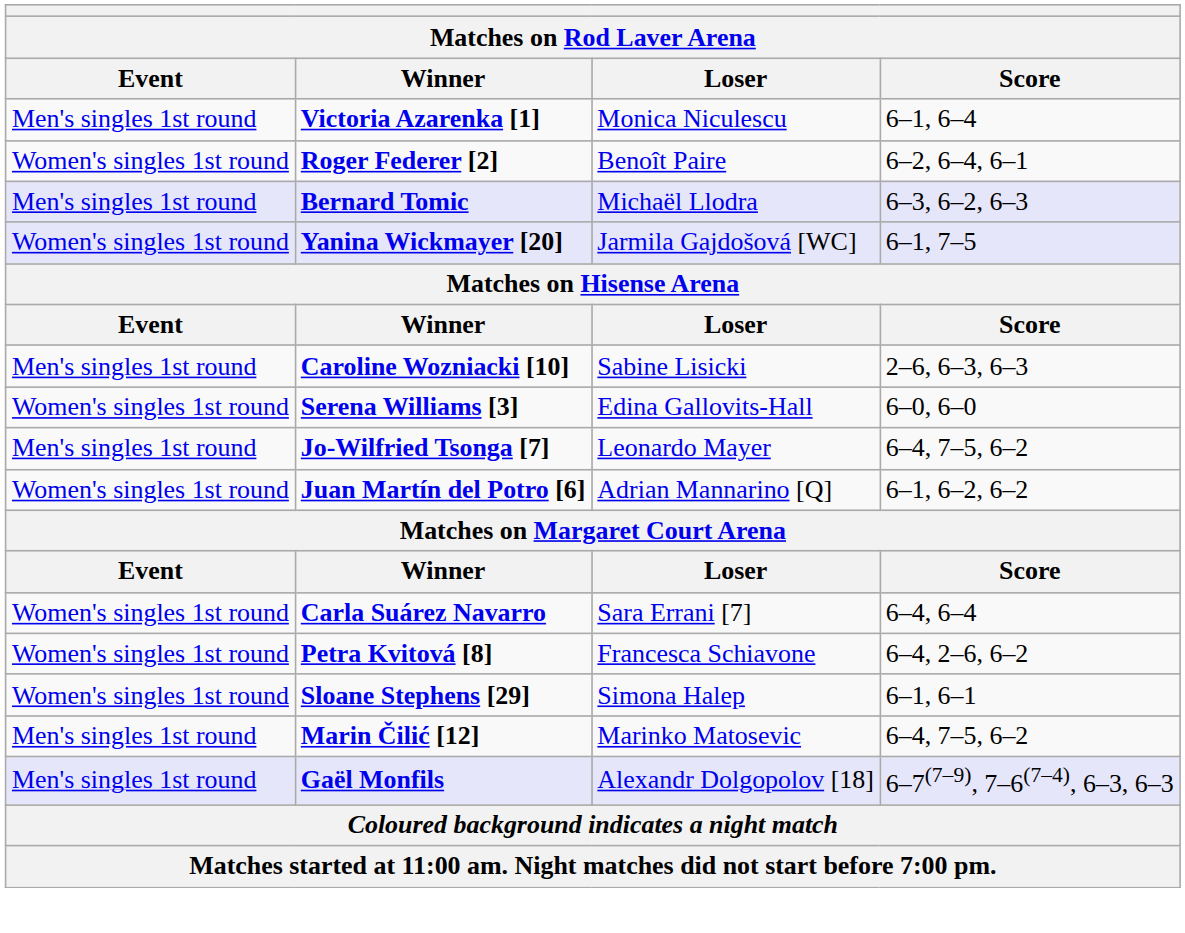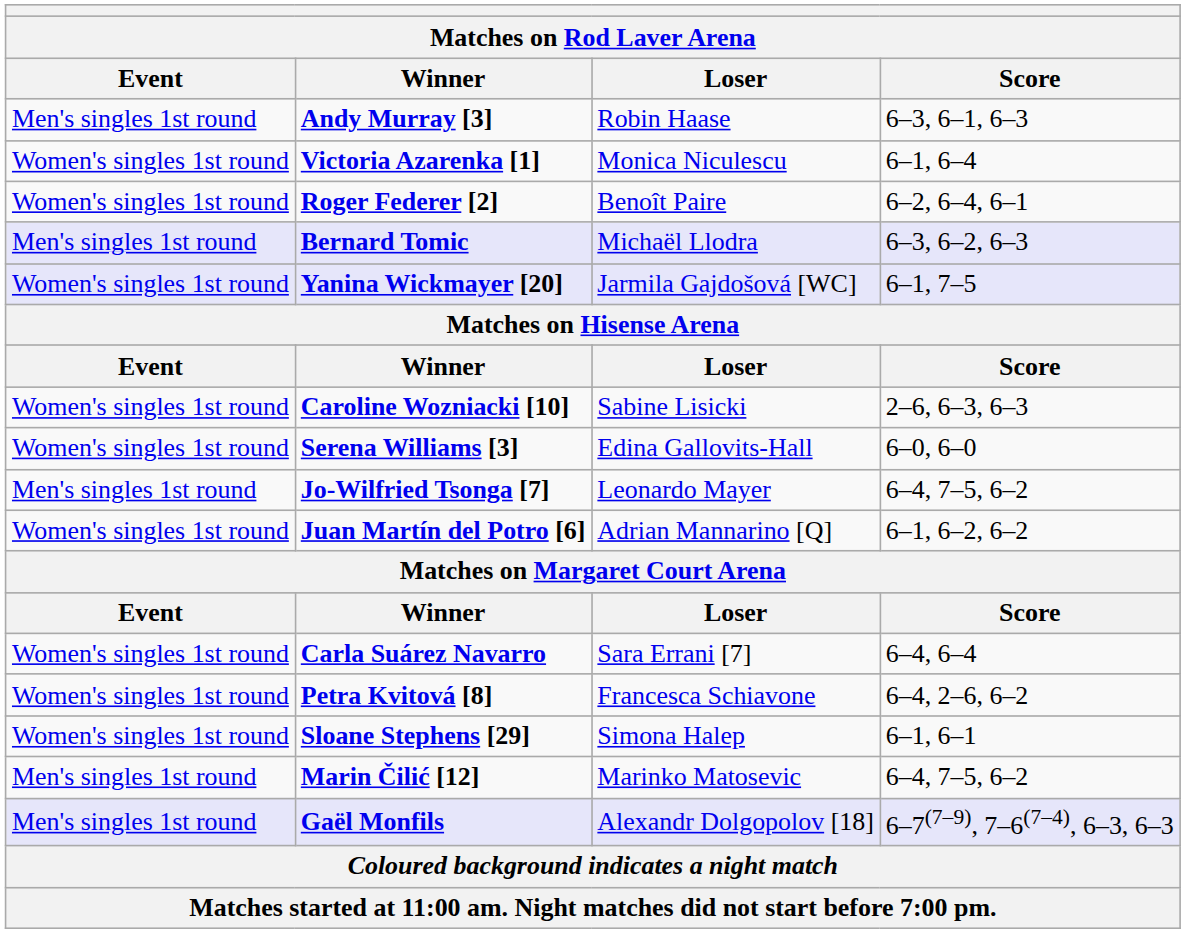 <table class="wikitable collapsible uncollapsed" style="margin:1em auto;">
 <tr>
 <th colspan=4></th>
 </tr>
 <tr>
 <th colspan=4><strong>Matches on <a href='#'>Rod Laver Arena</a></strong></th>
 </tr>
 <tr>
 <th>Event</th>
 <th>Winner</th>
 <th>Loser</th>
 <th>Score</th>
 </tr>
 <tr>
 <td><a href='#'>Men's singles 1st round</a></td>
+<td><strong> <a href='#'>Andy Murray</a> [3]</strong></td>
+<td> <a href='#'>Robin Haase</a></td>
+<td>6–3, 6–1, 6–3</td>
+</tr>
+<tr>
+<td><a href='#'>Women's singles 1st round</a></td>
 <td><strong> <a href='#'>Victoria Azarenka</a> [1]</strong></td>
 <td> <a href='#'>Monica Niculescu</a></td>
 <td>6–1, 6–4</td>
 </tr>
 <tr>
 <td><a href='#'>Women's singles 1st round</a></td>
 <td><strong> <a href='#'>Roger Federer</a> [2]</strong></td>
 <td> <a href='#'>Benoît Paire</a></td>
 <td>6–2, 6–4, 6–1</td>
 </tr>
 <tr bgcolor=lavender>
 <td><a href='#'>Men's singles 1st round</a></td>
 <td><strong> <a href='#'>Bernard Tomic</a></strong></td>
 <td> <a href='#'>Michaël Llodra</a></td>
 <td>6–3, 6–2, 6–3</td>
 </tr>
 <tr bgcolor=lavender>
 <td><a href='#'>Women's singles 1st round</a></td>
 <td><strong> <a href='#'>Yanina Wickmayer</a> [20]</strong></td>
 <td> <a href='#'>Jarmila Gajdošová</a> [WC]</td>
 <td>6–1, 7–5</td>
 </tr>
 <tr>
 <th colspan=4><strong>Matches on <a href='#'>Hisense Arena</a></strong></th>
 </tr>
 <tr>
 <th>Event</th>
 <th>Winner</th>
 <th>Loser</th>
 <th>Score</th>
 </tr>
 <tr>
-<td><a href='#'>Men's singles 1st round</a></td>
+<td><a href='#'>Women's singles 1st round</a></td>
 <td><strong> <a href='#'>Caroline Wozniacki</a> [10]</strong></td>
 <td> <a href='#'>Sabine Lisicki</a></td>
 <td>2–6, 6–3, 6–3</td>
 </tr>
 <tr>
 <td><a href='#'>Women's singles 1st round</a></td>
 <td><strong> <a href='#'>Serena Williams</a> [3]</strong></td>
 <td> <a href='#'>Edina Gallovits-Hall</a></td>
 <td>6–0, 6–0</td>
 </tr>
 <tr>
 <td><a href='#'>Men's singles 1st round</a></td>
 <td><strong> <a href='#'>Jo-Wilfried Tsonga</a> [7]</strong></td>
 <td> <a href='#'>Leonardo Mayer</a></td>
 <td>6–4, 7–5, 6–2</td>
 </tr>
 <tr>
 <td><a href='#'>Women's singles 1st round</a></td>
 <td><strong> <a href='#'>Juan Martín del Potro</a> [6]</strong></td>
 <td> <a href='#'>Adrian Mannarino</a> [Q]</td>
 <td>6–1, 6–2, 6–2</td>
 </tr>
 <tr>
 <th colspan=4><strong>Matches on <a href='#'>Margaret Court Arena</a></strong></th>
 </tr>
 <tr>
 <th>Event</th>
 <th>Winner</th>
 <th>Loser</th>
 <th>Score</th>
 </tr>
 <tr>
 <td><a href='#'>Women's singles 1st round</a></td>
 <td><strong> <a href='#'>Carla Suárez Navarro</a></strong></td>
 <td> <a href='#'>Sara Errani</a> [7]</td>
 <td>6–4, 6–4</td>
 </tr>
 <tr>
 <td><a href='#'>Women's singles 1st round</a></td>
 <td><strong> <a href='#'>Petra Kvitová</a> [8]</strong></td>
 <td> <a href='#'>Francesca Schiavone</a></td>
 <td>6–4, 2–6, 6–2</td>
 </tr>
 <tr>
 <td><a href='#'>Women's singles 1st round</a></td>
 <td><strong> <a href='#'>Sloane Stephens</a> [29]</strong></td>
 <td> <a href='#'>Simona Halep</a></td>
 <td>6–1, 6–1</td>
 </tr>
 <tr>
 <td><a href='#'>Men's singles 1st round</a></td>
 <td><strong> <a href='#'>Marin Čilić</a> [12]</strong></td>
 <td> <a href='#'>Marinko Matosevic</a></td>
 <td>6–4, 7–5, 6–2</td>
 </tr>
 <tr bgcolor=lavender>
 <td><a href='#'>Men's singles 1st round</a></td>
 <td><strong> <a href='#'>Gaël Monfils</a></strong></td>
 <td> <a href='#'>Alexandr Dolgopolov</a> [18]</td>
 <td>6–7<sup>(7–9)</sup>, 7–6<sup>(7–4)</sup>, 6–3, 6–3</td>
 </tr>
 <tr>
 <th colspan=4><em>Coloured background indicates a night match</em></th>
 </tr>
 <tr>
 <th colspan=4>Matches started at 11:00 am. Night matches did not start before 7:00 pm.</th>
 </tr>
 </table>
